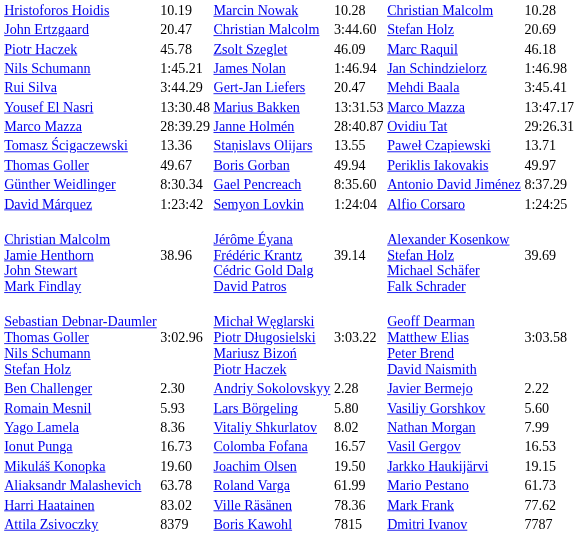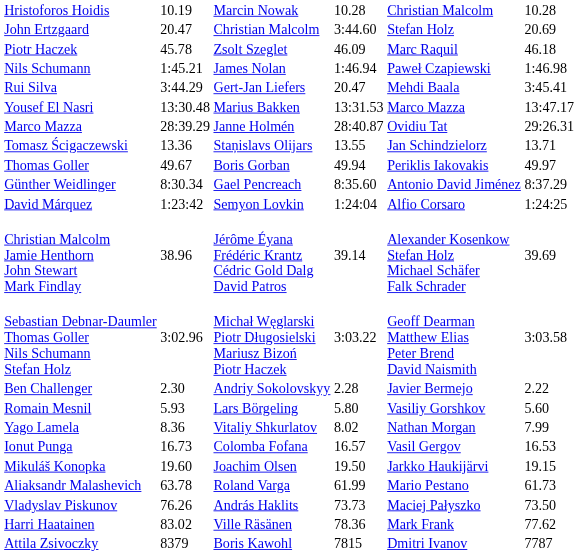 <table>
 <tr>
 <td></td>
 <td><a href='#'>Hristoforos Hoidis</a><br><em></em></td>
 <td>10.19</td>
 <td><a href='#'>Marcin Nowak</a><br><em></em></td>
 <td>10.28</td>
 <td><a href='#'>Christian Malcolm</a><br><em></em></td>
 <td>10.28</td>
 </tr>
 <tr>
 <td></td>
 <td><a href='#'>John Ertzgaard</a><br><em></em></td>
 <td>20.47</td>
 <td><a href='#'>Christian Malcolm</a><br><em></em></td>
 <td>3:44.60</td>
 <td><a href='#'>Stefan Holz</a><br><em></em></td>
 <td>20.69</td>
 </tr>
 <tr>
 <td></td>
 <td><a href='#'>Piotr Haczek</a><br><em></em></td>
 <td>45.78</td>
 <td><a href='#'>Zsolt Szeglet</a><br><em></em></td>
 <td>46.09</td>
 <td><a href='#'>Marc Raquil</a><br><em></em></td>
 <td>46.18</td>
 </tr>
 <tr>
 <td></td>
 <td><a href='#'>Nils Schumann</a><br><em></em></td>
 <td>1:45.21</td>
 <td><a href='#'>James Nolan</a><br><em></em></td>
 <td>1:46.94</td>
-<td><a href='#'>Jan Schindzielorz</a><br><em></em></td>
+<td><a href='#'>Paweł Czapiewski</a><br><em></em></td>
 <td>1:46.98</td>
 </tr>
 <tr>
 <td></td>
 <td><a href='#'>Rui Silva</a><br><em></em></td>
 <td>3:44.29</td>
 <td><a href='#'>Gert-Jan Liefers</a><br><em></em></td>
 <td>20.47</td>
 <td><a href='#'>Mehdi Baala</a><br><em></em></td>
 <td>3:45.41</td>
 </tr>
 <tr>
 <td></td>
 <td><a href='#'>Yousef El Nasri</a><br><em></em></td>
 <td>13:30.48</td>
 <td><a href='#'>Marius Bakken</a><br><em></em></td>
 <td>13:31.53</td>
 <td><a href='#'>Marco Mazza</a><br><em></em></td>
 <td>13:47.17</td>
 </tr>
 <tr>
 <td></td>
 <td><a href='#'>Marco Mazza</a><br><em></em></td>
 <td>28:39.29</td>
 <td><a href='#'>Janne Holmén</a><br><em></em></td>
 <td>28:40.87</td>
 <td><a href='#'>Ovidiu Tat</a><br><em></em></td>
 <td>29:26.31</td>
 </tr>
 <tr>
 <td></td>
 <td><a href='#'>Tomasz Ścigaczewski</a><br><em></em></td>
 <td>13.36</td>
 <td><a href='#'>Staņislavs Olijars</a><br><em></em></td>
 <td>13.55</td>
-<td><a href='#'>Paweł Czapiewski</a><br><em></em></td>
+<td><a href='#'>Jan Schindzielorz</a><br><em></em></td>
 <td>13.71</td>
 </tr>
 <tr>
 <td></td>
 <td><a href='#'>Thomas Goller</a><br><em></em></td>
 <td>49.67</td>
 <td><a href='#'>Boris Gorban</a><br><em></em></td>
 <td>49.94</td>
 <td><a href='#'>Periklis Iakovakis</a><br><em></em></td>
 <td>49.97</td>
 </tr>
 <tr>
 <td></td>
 <td><a href='#'>Günther Weidlinger</a><br><em></em></td>
 <td>8:30.34</td>
 <td><a href='#'>Gael Pencreach</a><br><em></em></td>
 <td>8:35.60</td>
 <td><a href='#'>Antonio David Jiménez</a><br><em></em></td>
 <td>8:37.29</td>
 </tr>
 <tr>
 <td></td>
 <td><a href='#'>David Márquez</a><br><em></em></td>
 <td>1:23:42</td>
 <td><a href='#'>Semyon Lovkin</a><br><em></em></td>
 <td>1:24:04</td>
 <td><a href='#'>Alfio Corsaro</a><br><em></em></td>
 <td>1:24:25</td>
 </tr>
 <tr>
 <td></td>
 <td><em></em><br><a href='#'>Christian Malcolm</a><br> <a href='#'>Jamie Henthorn</a><br><a href='#'>John Stewart</a><br><a href='#'>Mark Findlay</a></td>
 <td>38.96</td>
 <td><em></em><br><a href='#'>Jérôme Éyana</a><br><a href='#'>Frédéric Krantz</a><br> <a href='#'>Cédric Gold Dalg</a><br><a href='#'>David Patros</a></td>
 <td>39.14</td>
 <td><em></em><br><a href='#'>Alexander Kosenkow</a><br><a href='#'>Stefan Holz</a><br><a href='#'>Michael Schäfer</a> <br><a href='#'>Falk Schrader</a></td>
 <td>39.69</td>
 </tr>
 <tr>
 <td></td>
 <td><em></em><br><a href='#'>Sebastian Debnar-Daumler</a><br><a href='#'>Thomas Goller</a><br><a href='#'>Nils Schumann</a><br><a href='#'>Stefan Holz</a></td>
 <td>3:02.96</td>
 <td><em></em><br><a href='#'>Michał Węglarski</a><br><a href='#'>Piotr Długosielski</a><br><a href='#'>Mariusz Bizoń</a><br><a href='#'>Piotr Haczek</a></td>
 <td>3:03.22</td>
 <td><em></em><br><a href='#'>Geoff Dearman</a><br><a href='#'>Matthew Elias</a><br><a href='#'>Peter Brend</a><br><a href='#'>David Naismith</a></td>
 <td>3:03.58</td>
 </tr>
 <tr>
 <td></td>
 <td><a href='#'>Ben Challenger</a><br><em></em></td>
 <td>2.30</td>
 <td><a href='#'>Andriy Sokolovskyy</a><br><em></em></td>
 <td>2.28</td>
 <td><a href='#'>Javier Bermejo</a><br><em></em></td>
 <td>2.22</td>
 </tr>
 <tr>
 <td></td>
 <td><a href='#'>Romain Mesnil</a><br><em></em></td>
 <td>5.93</td>
 <td><a href='#'>Lars Börgeling</a><br><em></em></td>
 <td>5.80</td>
 <td><a href='#'>Vasiliy Gorshkov</a><br><em></em></td>
 <td>5.60</td>
 </tr>
 <tr>
 <td></td>
 <td><a href='#'>Yago Lamela</a><br><em></em></td>
 <td>8.36</td>
 <td><a href='#'>Vitaliy Shkurlatov</a><br><em></em></td>
 <td>8.02</td>
 <td><a href='#'>Nathan Morgan</a><br><em></em></td>
 <td>7.99</td>
 </tr>
 <tr>
 <td></td>
 <td><a href='#'>Ionut Punga</a><br><em></em></td>
 <td>16.73</td>
 <td><a href='#'>Colomba Fofana</a><br><em></em></td>
 <td>16.57</td>
 <td><a href='#'>Vasil Gergov</a><br><em></em></td>
 <td>16.53</td>
 </tr>
 <tr>
 <td></td>
 <td><a href='#'>Mikuláš Konopka</a><br><em></em></td>
 <td>19.60</td>
 <td><a href='#'>Joachim Olsen</a><br><em></em></td>
 <td>19.50</td>
 <td><a href='#'>Jarkko Haukijärvi</a><br><em></em></td>
 <td>19.15</td>
 </tr>
 <tr>
 <td></td>
 <td><a href='#'>Aliaksandr Malashevich</a><br><em></em></td>
 <td>63.78</td>
 <td><a href='#'>Roland Varga</a><br><em></em></td>
 <td>61.99</td>
 <td><a href='#'>Mario Pestano</a><br><em></em></td>
 <td>61.73</td>
 </tr>
 <tr>
 <td></td>
+<td><a href='#'>Vladyslav Piskunov</a><br><em></em></td>
+<td>76.26</td>
+<td><a href='#'>András Haklits</a><br><em></em></td>
+<td>73.73</td>
+<td><a href='#'>Maciej Pałyszko</a><br><em></em></td>
+<td>73.50</td>
+</tr>
+<tr>
+<td></td>
 <td><a href='#'>Harri Haatainen</a><br><em></em></td>
 <td>83.02</td>
 <td><a href='#'>Ville Räsänen</a><br><em></em></td>
 <td>78.36</td>
 <td><a href='#'>Mark Frank</a><br><em></em></td>
 <td>77.62</td>
 </tr>
 <tr>
 <td></td>
 <td><a href='#'>Attila Zsivoczky</a><br><em></em></td>
 <td>8379</td>
 <td><a href='#'>Boris Kawohl</a><br><em></em></td>
 <td>7815</td>
 <td><a href='#'>Dmitri Ivanov</a><br><em></em></td>
 <td>7787</td>
 </tr>
 </table>
